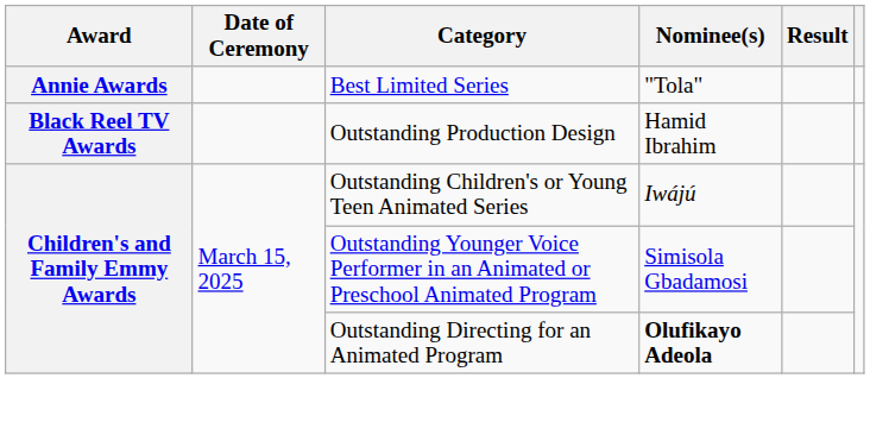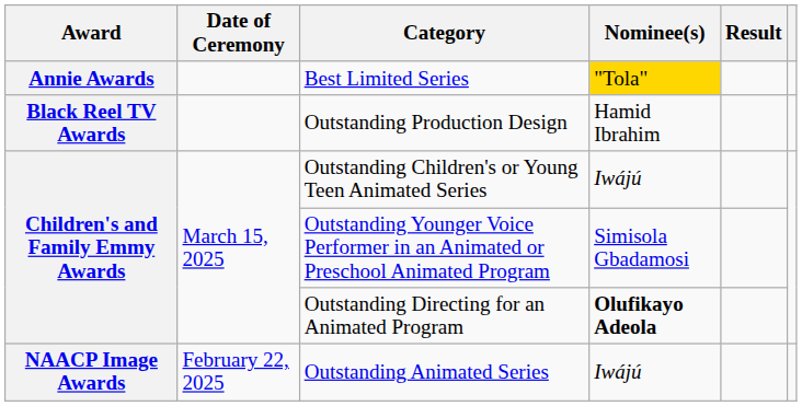 <table class="wikitable plainrowheaders">
 <tr>
 <th scope="col">Award</th>
 <th scope="col">Date of Ceremony</th>
 <th scope="col">Category</th>
 <th scope="col">Nominee(s)</th>
 <th scope="col">Result</th>
 <th scope="col"></th>
 </tr>
 <tr>
 <th scope="row"><a href='#'>Annie Awards</a></th>
 <td><a href='#'></a></td>
 <td><a href='#'>Best Limited Series</a></td>
-<td>"Tola"</td>
+<td style="background: gold;">"Tola"</td>
 <td></td>
 <td align="center"></td>
 </tr>
 <tr>
 <th scope="row"><a href='#'>Black Reel TV Awards</a></th>
 <td><a href='#'></a></td>
 <td>Outstanding Production Design</td>
 <td>Hamid Ibrahim</td>
 <td></td>
 <td align="center"></td>
 </tr>
 <tr>
 <th scope="row" rowspan="3"><a href='#'>Children's and Family Emmy Awards</a></th>
 <td rowspan="3"><a href='#'>March 15, 2025</a></td>
 <td>Outstanding Children's or Young Teen Animated Series</td>
 <td><em>Iwájú</em></td>
 <td></td>
 <td align="center" rowspan="3"></td>
 </tr>
 <tr>
 <td><a href='#'>Outstanding Younger Voice Performer in an Animated or Preschool Animated Program</a></td>
 <td><a href='#'>Simisola Gbadamosi</a></td>
 <td></td>
 </tr>
 <tr>
 <td>Outstanding Directing for an Animated Program</td>
 <td><strong>Olufikayo Adeola </strong></td>
 <td></td>
 </tr>
+<tr>
+<th scope="row"><a href='#'>NAACP Image Awards</a></th>
+<td><a href='#'>February 22, 2025</a></td>
+<td><a href='#'>Outstanding Animated Series</a></td>
+<td><em>Iwájú</em></td>
+<td></td>
+<td align="center"></td>
+</tr>
 </table>
